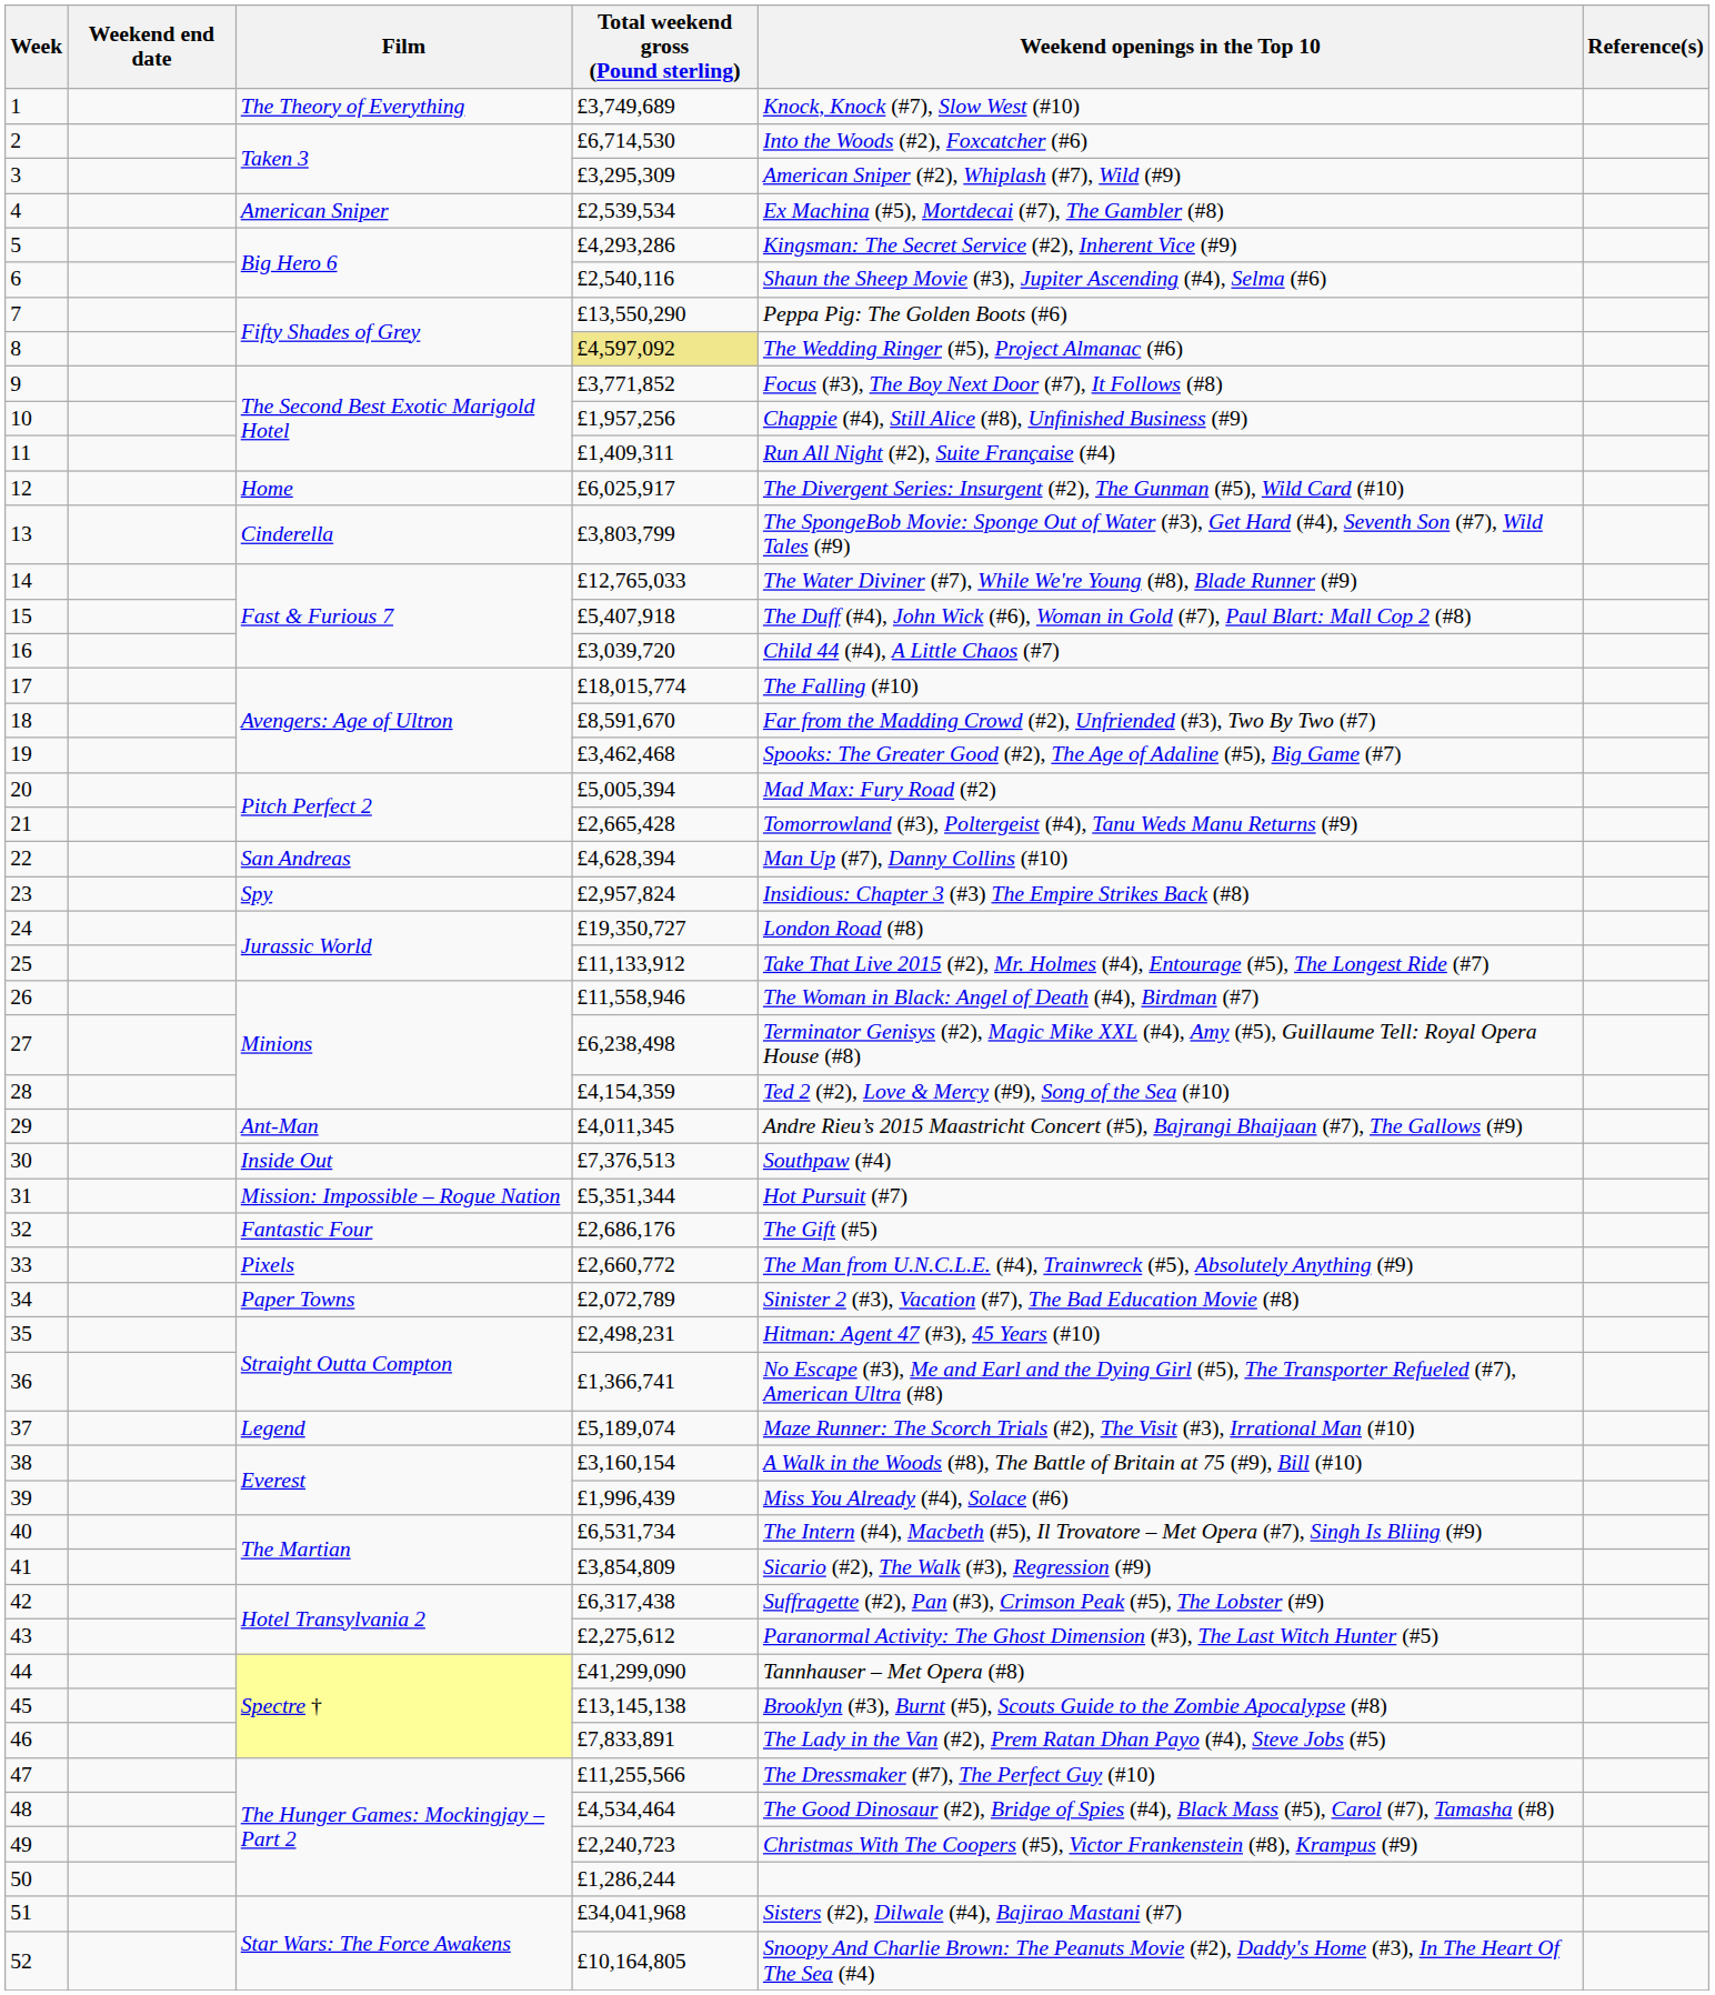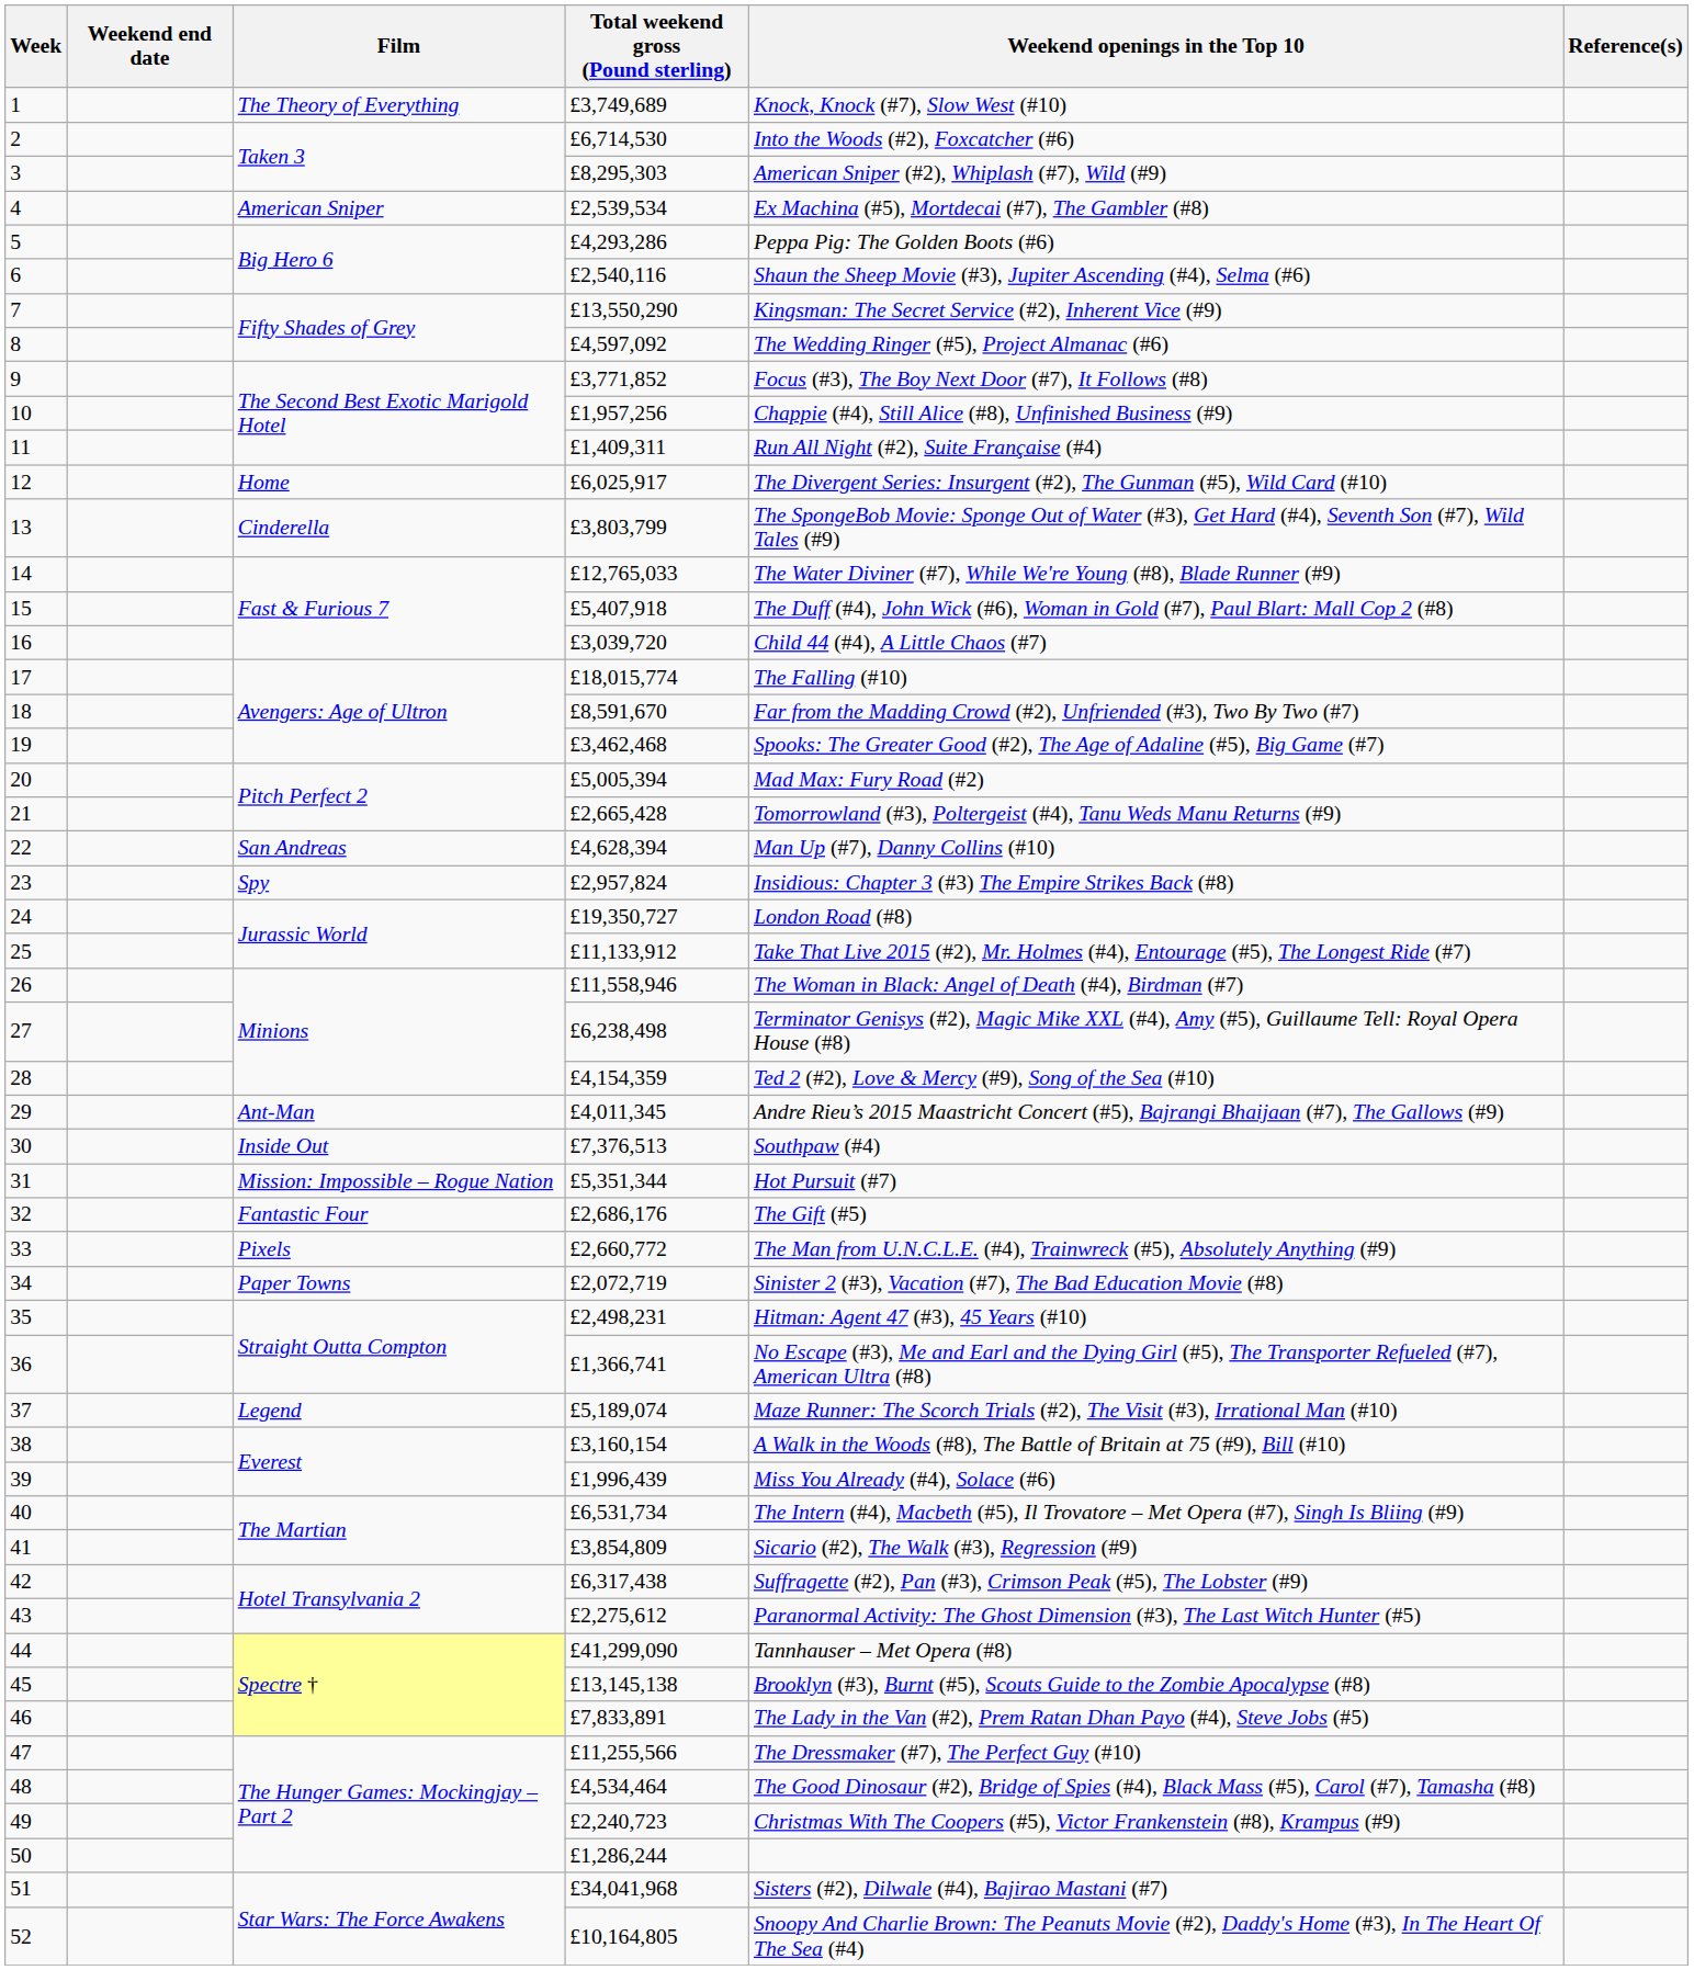 <table class="wikitable sortable">
 <tr>
 <th>Week</th>
 <th>Weekend end date</th>
 <th>Film</th>
 <th>Total weekend gross<br>(<a href='#'>Pound sterling</a>)</th>
 <th>Weekend openings in the Top 10</th>
 <th>Reference(s)</th>
 </tr>
 <tr>
 <td>1</td>
 <td></td>
 <td><em><a href='#'>The Theory of Everything</a></em></td>
 <td>£3,749,689</td>
 <td><em><a href='#'>Knock, Knock</a></em> (#7), <em><a href='#'>Slow West</a></em> (#10)</td>
 <td align="center"></td>
 </tr>
 <tr>
 <td>2</td>
 <td></td>
 <td rowspan="2"><em><a href='#'>Taken 3</a></em></td>
 <td>£6,714,530</td>
 <td><em><a href='#'>Into the Woods</a></em> (#2), <em><a href='#'>Foxcatcher</a></em> (#6)</td>
 <td align="center"></td>
 </tr>
 <tr>
 <td>3</td>
 <td></td>
-<td>£3,295,309</td>
+<td>£8,295,303</td>
 <td><em><a href='#'>American Sniper</a></em> (#2), <em><a href='#'>Whiplash</a></em> (#7), <em><a href='#'>Wild</a></em> (#9)</td>
 <td align="center"></td>
 </tr>
 <tr>
 <td>4</td>
 <td></td>
 <td><em><a href='#'>American Sniper</a></em></td>
 <td>£2,539,534</td>
 <td><em><a href='#'>Ex Machina</a></em> (#5), <em><a href='#'>Mortdecai</a></em> (#7), <em><a href='#'>The Gambler</a></em> (#8)</td>
 <td align="center"></td>
 </tr>
 <tr>
 <td>5</td>
 <td></td>
 <td rowspan="2"><em><a href='#'>Big Hero 6</a></em></td>
 <td>£4,293,286</td>
-<td><em><a href='#'>Kingsman: The Secret Service</a></em> (#2), <em><a href='#'>Inherent Vice</a></em> (#9)</td>
+<td><em>Peppa Pig: The Golden Boots</em> (#6)</td>
 <td align="center"></td>
 </tr>
 <tr>
 <td>6</td>
 <td></td>
 <td>£2,540,116</td>
 <td><em><a href='#'>Shaun the Sheep Movie</a></em> (#3), <em><a href='#'>Jupiter Ascending</a></em> (#4), <em><a href='#'>Selma</a></em> (#6)</td>
 <td align="center"></td>
 </tr>
 <tr>
 <td>7</td>
 <td></td>
 <td rowspan="2"><em><a href='#'>Fifty Shades of Grey</a></em></td>
 <td>£13,550,290</td>
-<td><em>Peppa Pig: The Golden Boots</em> (#6)</td>
+<td><em><a href='#'>Kingsman: The Secret Service</a></em> (#2), <em><a href='#'>Inherent Vice</a></em> (#9)</td>
 <td align="center"></td>
 </tr>
 <tr>
 <td>8</td>
 <td></td>
-<td style="background: khaki;">£4,597,092</td>
+<td>£4,597,092</td>
 <td><em><a href='#'>The Wedding Ringer</a></em> (#5), <em><a href='#'>Project Almanac</a></em> (#6)</td>
 <td align="center"></td>
 </tr>
 <tr>
 <td>9</td>
 <td></td>
 <td rowspan="3"><em><a href='#'>The Second Best Exotic Marigold Hotel</a></em></td>
 <td>£3,771,852</td>
 <td><em><a href='#'>Focus</a></em> (#3), <em><a href='#'>The Boy Next Door</a></em> (#7), <em><a href='#'>It Follows</a></em> (#8)</td>
 <td align="center"></td>
 </tr>
 <tr>
 <td>10</td>
 <td></td>
 <td>£1,957,256</td>
 <td><em><a href='#'>Chappie</a></em> (#4), <em><a href='#'>Still Alice</a></em> (#8), <em><a href='#'>Unfinished Business</a></em> (#9)</td>
 <td align="center"></td>
 </tr>
 <tr>
 <td>11</td>
 <td></td>
 <td>£1,409,311</td>
 <td><em><a href='#'>Run All Night</a></em> (#2), <em><a href='#'>Suite Française</a></em> (#4)</td>
 <td align="center"></td>
 </tr>
 <tr>
 <td>12</td>
 <td></td>
 <td><em><a href='#'>Home</a></em></td>
 <td>£6,025,917</td>
 <td><em><a href='#'>The Divergent Series: Insurgent</a></em> (#2), <em><a href='#'>The Gunman</a></em> (#5), <em><a href='#'>Wild Card</a></em> (#10)</td>
 <td align="center"></td>
 </tr>
 <tr>
 <td>13</td>
 <td></td>
 <td><em><a href='#'>Cinderella</a></em></td>
 <td>£3,803,799</td>
 <td><em><a href='#'>The SpongeBob Movie: Sponge Out of Water</a></em> (#3), <em><a href='#'>Get Hard</a></em> (#4), <em><a href='#'>Seventh Son</a></em> (#7), <em><a href='#'>Wild Tales</a></em> (#9)</td>
 <td align="center"></td>
 </tr>
 <tr>
 <td>14</td>
 <td></td>
 <td rowspan="3"><em><a href='#'>Fast & Furious 7</a></em></td>
 <td>£12,765,033</td>
 <td><em><a href='#'>The Water Diviner</a></em> (#7), <em><a href='#'>While We're Young</a></em> (#8), <em><a href='#'>Blade Runner</a></em> (#9)</td>
 <td align="center"></td>
 </tr>
 <tr>
 <td>15</td>
 <td></td>
 <td>£5,407,918</td>
 <td><em><a href='#'>The Duff</a></em> (#4), <em><a href='#'>John Wick</a></em> (#6), <em><a href='#'>Woman in Gold</a></em> (#7), <em><a href='#'>Paul Blart: Mall Cop 2</a></em> (#8)</td>
 <td align="center"></td>
 </tr>
 <tr>
 <td>16</td>
 <td></td>
 <td>£3,039,720</td>
 <td><em><a href='#'>Child 44</a></em> (#4), <em><a href='#'>A Little Chaos</a></em> (#7)</td>
 <td align="center"></td>
 </tr>
 <tr>
 <td>17</td>
 <td></td>
 <td rowspan="3"><em><a href='#'>Avengers: Age of Ultron</a></em></td>
 <td>£18,015,774</td>
 <td><em><a href='#'>The Falling</a></em> (#10)</td>
 <td align="center"></td>
 </tr>
 <tr>
 <td>18</td>
 <td></td>
 <td>£8,591,670</td>
 <td><em><a href='#'>Far from the Madding Crowd</a></em> (#2), <em><a href='#'>Unfriended</a></em> (#3), <em>Two By Two</em> (#7)</td>
 <td align="center"></td>
 </tr>
 <tr>
 <td>19</td>
 <td></td>
 <td>£3,462,468</td>
 <td><em><a href='#'>Spooks: The Greater Good</a></em> (#2), <em><a href='#'>The Age of Adaline</a></em> (#5), <em><a href='#'>Big Game</a></em> (#7)</td>
 <td align="center"></td>
 </tr>
 <tr>
 <td>20</td>
 <td></td>
 <td rowspan="2"><em><a href='#'>Pitch Perfect 2</a></em></td>
 <td>£5,005,394</td>
 <td><em><a href='#'>Mad Max: Fury Road</a></em> (#2)</td>
 <td align="center"></td>
 </tr>
 <tr>
 <td>21</td>
 <td></td>
 <td>£2,665,428</td>
 <td><em><a href='#'>Tomorrowland</a></em> (#3), <em><a href='#'>Poltergeist</a></em> (#4), <em><a href='#'>Tanu Weds Manu Returns</a></em> (#9)</td>
 <td align="center"></td>
 </tr>
 <tr>
 <td>22</td>
 <td></td>
 <td><em><a href='#'>San Andreas</a></em></td>
 <td>£4,628,394</td>
 <td><em><a href='#'>Man Up</a></em> (#7), <em><a href='#'>Danny Collins</a></em> (#10)</td>
 <td align="center"></td>
 </tr>
 <tr>
 <td>23</td>
 <td></td>
 <td><em><a href='#'>Spy</a></em></td>
 <td>£2,957,824</td>
 <td><em><a href='#'>Insidious: Chapter 3</a></em> (#3) <em><a href='#'>The Empire Strikes Back</a></em> (#8)</td>
 <td align="center"></td>
 </tr>
 <tr>
 <td>24</td>
 <td></td>
 <td rowspan="2"><em><a href='#'>Jurassic World</a></em></td>
 <td>£19,350,727</td>
 <td><em><a href='#'>London Road</a></em> (#8)</td>
 <td align="center"></td>
 </tr>
 <tr>
 <td>25</td>
 <td></td>
 <td>£11,133,912</td>
 <td><em><a href='#'>Take That Live 2015</a></em> (#2), <em><a href='#'>Mr. Holmes</a></em> (#4), <em><a href='#'>Entourage</a></em> (#5),  <em><a href='#'>The Longest Ride</a></em> (#7)</td>
 <td align="center"></td>
 </tr>
 <tr>
 <td>26</td>
 <td></td>
 <td rowspan="3"><em><a href='#'>Minions</a></em></td>
 <td>£11,558,946</td>
 <td><em><a href='#'>The Woman in Black: Angel of Death</a></em> (#4), <em><a href='#'>Birdman</a></em> (#7)</td>
 <td align="center"></td>
 </tr>
 <tr>
 <td>27</td>
 <td></td>
 <td>£6,238,498</td>
 <td><em><a href='#'>Terminator Genisys</a></em> (#2), <em><a href='#'>Magic Mike XXL</a></em> (#4), <em><a href='#'>Amy</a></em> (#5), <em>Guillaume Tell: Royal Opera House</em> (#8)</td>
 <td align="center"></td>
 </tr>
 <tr>
 <td>28</td>
 <td></td>
 <td>£4,154,359</td>
 <td><em><a href='#'>Ted 2</a></em> (#2), <em><a href='#'>Love & Mercy</a></em> (#9), <em><a href='#'>Song of the Sea</a></em> (#10)</td>
 <td align="center"></td>
 </tr>
 <tr>
 <td>29</td>
 <td></td>
 <td><em><a href='#'>Ant-Man</a></em></td>
 <td>£4,011,345</td>
 <td><em>Andre Rieu’s 2015 Maastricht Concert</em> (#5), <em><a href='#'>Bajrangi Bhaijaan</a></em> (#7), <em><a href='#'>The Gallows</a></em> (#9)</td>
 <td align="center"></td>
 </tr>
 <tr>
 <td>30</td>
 <td></td>
 <td><em><a href='#'>Inside Out</a></em></td>
 <td>£7,376,513</td>
 <td><em><a href='#'>Southpaw</a></em> (#4)</td>
 <td align="center"></td>
 </tr>
 <tr>
 <td>31</td>
 <td></td>
 <td><em><a href='#'>Mission: Impossible – Rogue Nation</a></em></td>
 <td>£5,351,344</td>
 <td><em><a href='#'>Hot Pursuit</a></em> (#7)</td>
 <td align="center"></td>
 </tr>
 <tr>
 <td>32</td>
 <td></td>
 <td><em><a href='#'>Fantastic Four</a></em></td>
 <td>£2,686,176</td>
 <td><em><a href='#'>The Gift</a></em> (#5)</td>
 <td align="center"></td>
 </tr>
 <tr>
 <td>33</td>
 <td></td>
 <td><em><a href='#'>Pixels</a></em></td>
 <td>£2,660,772</td>
 <td><em><a href='#'>The Man from U.N.C.L.E.</a></em> (#4), <em><a href='#'>Trainwreck</a></em> (#5), <em><a href='#'>Absolutely Anything</a></em> (#9)</td>
 <td align="center"></td>
 </tr>
 <tr>
 <td>34</td>
 <td></td>
 <td><em><a href='#'>Paper Towns</a></em></td>
-<td>£2,072,789</td>
+<td>£2,072,719</td>
 <td><em><a href='#'>Sinister 2</a></em> (#3), <em><a href='#'>Vacation</a></em> (#7), <em><a href='#'>The Bad Education Movie</a></em> (#8)</td>
 <td align="center"></td>
 </tr>
 <tr>
 <td>35</td>
 <td></td>
 <td rowspan="2"><em><a href='#'>Straight Outta Compton</a></em></td>
 <td>£2,498,231</td>
 <td><em><a href='#'>Hitman: Agent 47</a></em> (#3), <em><a href='#'>45 Years</a></em> (#10)</td>
 <td align="center"></td>
 </tr>
 <tr>
 <td>36</td>
 <td></td>
 <td>£1,366,741</td>
 <td><em><a href='#'>No Escape</a></em> (#3), <em><a href='#'>Me and Earl and the Dying Girl</a></em> (#5), <em><a href='#'>The Transporter Refueled</a></em> (#7), <em><a href='#'>American Ultra</a></em> (#8)</td>
 <td align="center"></td>
 </tr>
 <tr>
 <td>37</td>
 <td></td>
 <td><em><a href='#'>Legend</a></em></td>
 <td>£5,189,074</td>
 <td><em><a href='#'>Maze Runner: The Scorch Trials</a></em> (#2), <em><a href='#'>The Visit</a></em> (#3), <em><a href='#'>Irrational Man</a></em> (#10)</td>
 <td align="center"></td>
 </tr>
 <tr>
 <td>38</td>
 <td></td>
 <td rowspan="2"><em><a href='#'>Everest</a></em></td>
 <td>£3,160,154</td>
 <td><em><a href='#'>A Walk in the Woods</a></em> (#8), <em>The Battle of Britain at 75</em> (#9), <em><a href='#'>Bill</a></em> (#10)</td>
 <td align="center"></td>
 </tr>
 <tr>
 <td>39</td>
 <td></td>
 <td>£1,996,439</td>
 <td><em><a href='#'>Miss You Already</a></em> (#4), <em><a href='#'>Solace</a></em> (#6)</td>
 <td align="center"></td>
 </tr>
 <tr>
 <td>40</td>
 <td></td>
 <td rowspan="2"><em><a href='#'>The Martian</a></em></td>
 <td>£6,531,734</td>
 <td><em><a href='#'>The Intern</a></em> (#4), <em><a href='#'>Macbeth</a></em> (#5), <em>Il Trovatore – Met Opera</em> (#7), <em><a href='#'>Singh Is Bliing</a></em> (#9)</td>
 <td align="center"></td>
 </tr>
 <tr>
 <td>41</td>
 <td></td>
 <td>£3,854,809</td>
 <td><em><a href='#'>Sicario</a></em> (#2), <em><a href='#'>The Walk</a></em> (#3), <em><a href='#'>Regression</a></em> (#9)</td>
 <td align="center"></td>
 </tr>
 <tr>
 <td>42</td>
 <td></td>
 <td rowspan="2"><em><a href='#'>Hotel Transylvania 2</a></em></td>
 <td>£6,317,438</td>
 <td><em><a href='#'>Suffragette</a></em> (#2), <em><a href='#'>Pan</a></em> (#3), <em><a href='#'>Crimson Peak</a></em> (#5),  <em><a href='#'>The Lobster</a></em> (#9)</td>
 <td align="center"></td>
 </tr>
 <tr>
 <td>43</td>
 <td></td>
 <td>£2,275,612</td>
 <td><em><a href='#'>Paranormal Activity: The Ghost Dimension</a></em> (#3), <em><a href='#'>The Last Witch Hunter</a></em> (#5)</td>
 <td align="center"></td>
 </tr>
 <tr>
 <td>44</td>
 <td></td>
 <td rowspan="3" style="background-color:#FFFF99"><em><a href='#'>Spectre</a></em> †</td>
 <td>£41,299,090</td>
 <td><em>Tannhauser – Met Opera</em> (#8)</td>
 <td align="center"></td>
 </tr>
 <tr>
 <td>45</td>
 <td></td>
 <td>£13,145,138</td>
 <td><em><a href='#'>Brooklyn</a></em> (#3), <em><a href='#'>Burnt</a></em> (#5), <em><a href='#'>Scouts Guide to the Zombie Apocalypse</a></em> (#8)</td>
 <td align="center"></td>
 </tr>
 <tr>
 <td>46</td>
 <td></td>
 <td>£7,833,891</td>
 <td><em><a href='#'>The Lady in the Van</a></em> (#2), <em><a href='#'>Prem Ratan Dhan Payo</a></em> (#4), <em><a href='#'>Steve Jobs</a></em> (#5)</td>
 <td align="center"></td>
 </tr>
 <tr>
 <td>47</td>
 <td></td>
 <td rowspan="4"><em><a href='#'>The Hunger Games: Mockingjay – Part 2</a></em></td>
 <td>£11,255,566</td>
 <td><em><a href='#'>The Dressmaker</a></em> (#7), <em><a href='#'>The Perfect Guy</a></em> (#10)</td>
 <td align="center"></td>
 </tr>
 <tr>
 <td>48</td>
 <td></td>
 <td>£4,534,464</td>
 <td><em><a href='#'>The Good Dinosaur</a></em> (#2), <em><a href='#'>Bridge of Spies</a></em> (#4), <em><a href='#'>Black Mass</a></em> (#5), <em><a href='#'>Carol</a></em> (#7), <em><a href='#'>Tamasha</a></em> (#8)</td>
 <td align="center"></td>
 </tr>
 <tr>
 <td>49</td>
 <td></td>
 <td>£2,240,723</td>
 <td><em><a href='#'>Christmas With The Coopers</a></em> (#5), <em><a href='#'>Victor Frankenstein</a></em> (#8), <em><a href='#'>Krampus</a></em> (#9)</td>
 <td align="center"></td>
 </tr>
 <tr>
 <td>50</td>
 <td></td>
 <td>£1,286,244</td>
 <td></td>
 <td align="center"></td>
 </tr>
 <tr>
 <td>51</td>
 <td></td>
 <td rowspan="2"><em><a href='#'>Star Wars: The Force Awakens</a></em></td>
 <td>£34,041,968</td>
 <td><em><a href='#'>Sisters</a></em> (#2), <em><a href='#'>Dilwale</a></em> (#4), <em><a href='#'>Bajirao Mastani</a></em> (#7)</td>
 <td align="center"></td>
 </tr>
 <tr>
 <td>52</td>
 <td></td>
 <td>£10,164,805</td>
 <td><em><a href='#'>Snoopy And Charlie Brown: The Peanuts Movie</a></em> (#2), <em><a href='#'>Daddy's Home</a></em> (#3), <em><a href='#'>In The Heart Of The Sea</a></em> (#4)</td>
 <td align="center"></td>
 </tr>
 </table>
